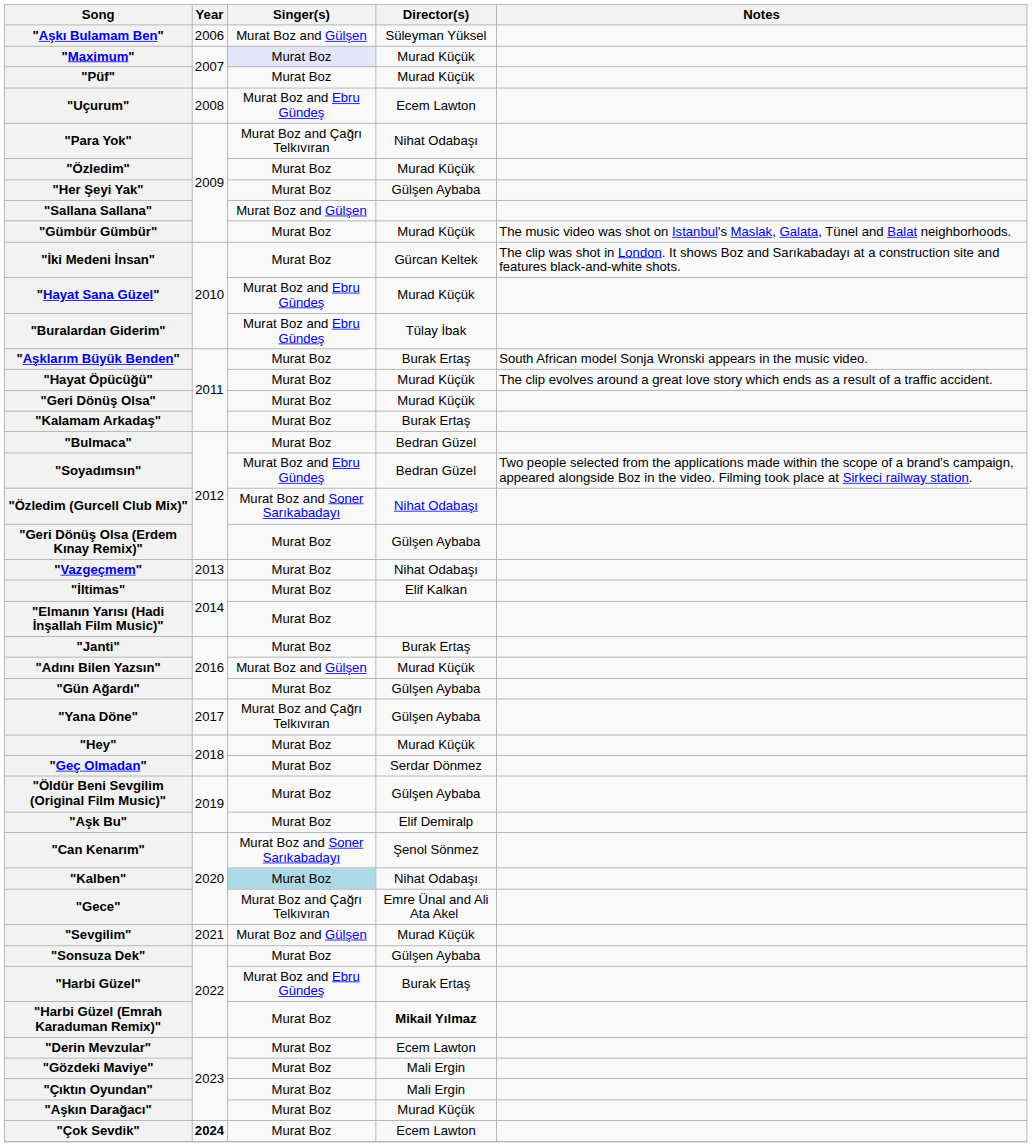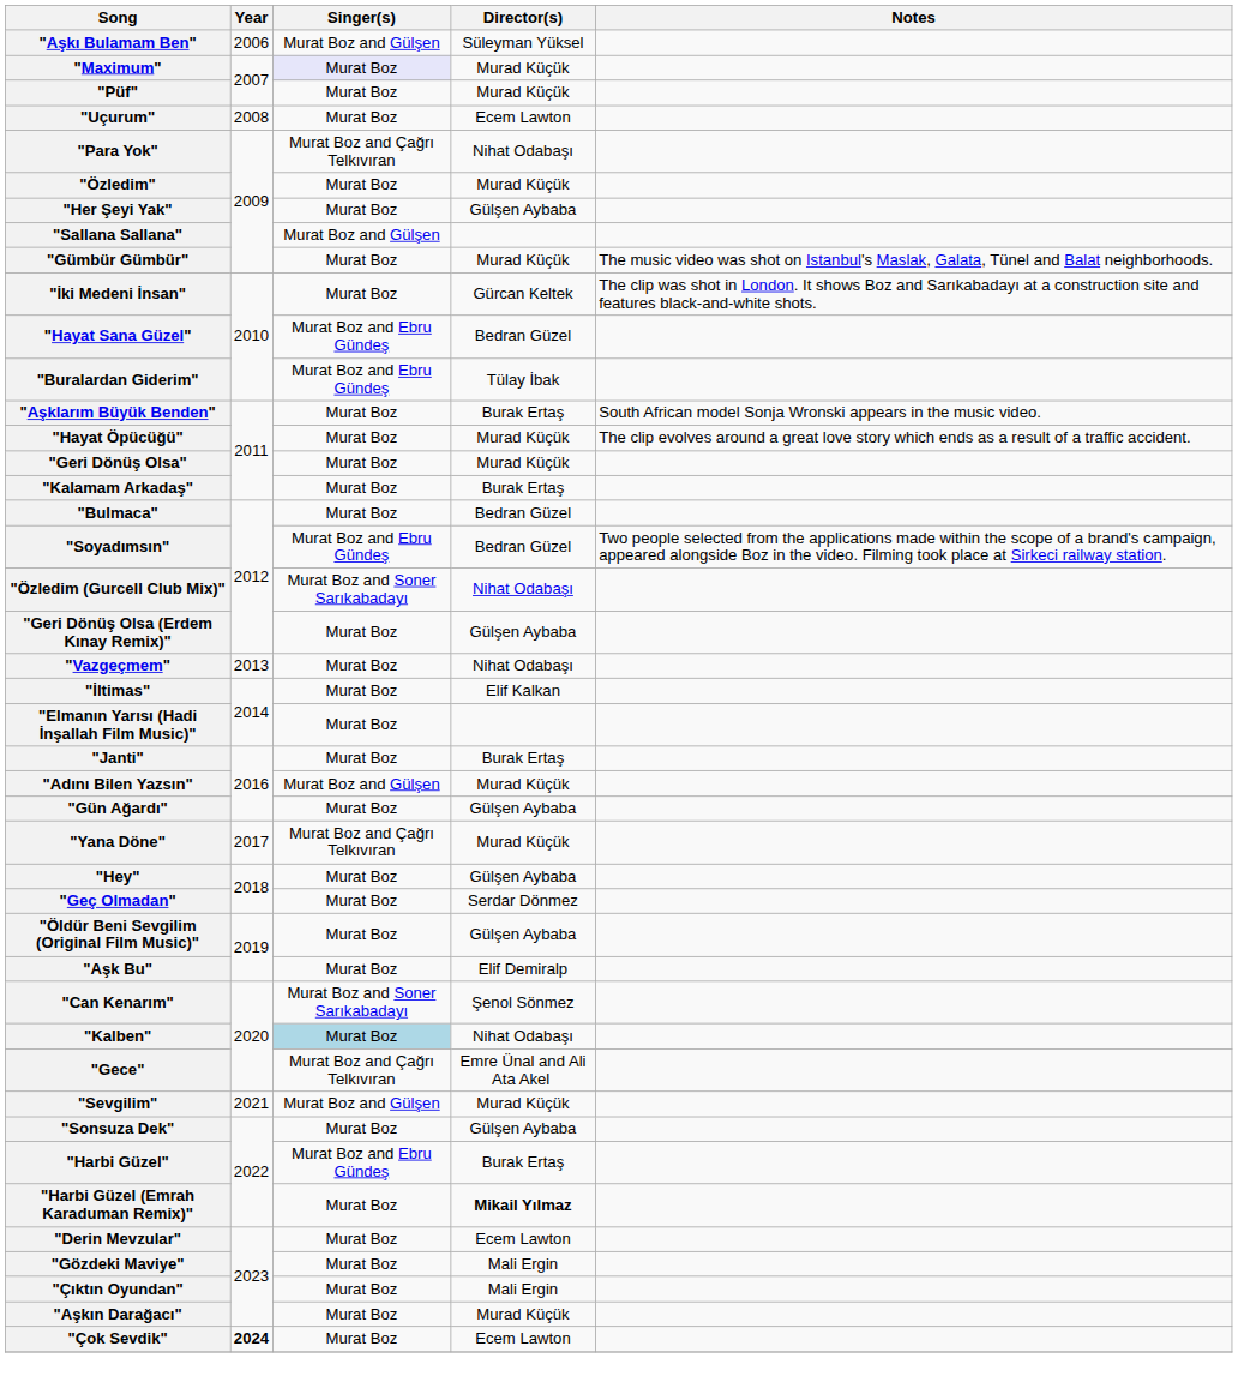 <table class="wikitable sortable plainrowheaders" style="text-align:center;">
 <tr>
 <th scope="col">Song</th>
 <th scope="col">Year</th>
 <th scope="col">Singer(s)</th>
 <th scope="col">Director(s)</th>
 <th scope="col" class="unsortable" style="width: 40em;">Notes</th>
 </tr>
 <tr>
 <th scope="row">"<a href='#'>Aşkı Bulamam Ben</a>"</th>
 <td style="text-align:center;">2006</td>
 <td>Murat Boz and <a href='#'>Gülşen</a></td>
 <td>Süleyman Yüksel</td>
 <td style="text-align:left;"></td>
 </tr>
 <tr>
 <th scope="row">"<a href='#'>Maximum</a>"</th>
 <td rowspan=2>2007</td>
 <td style="background: lavender;">Murat Boz</td>
 <td>Murad Küçük</td>
 <td style="text-align:left;"></td>
 </tr>
 <tr>
 <th scope="row">"Püf"</th>
 <td>Murat Boz</td>
 <td>Murad Küçük</td>
 <td style="text-align:left;"></td>
 </tr>
 <tr>
 <th scope="row">"Uçurum"</th>
 <td style="text-align:center;">2008</td>
-<td>Murat Boz and <a href='#'>Ebru Gündeş</a></td>
+<td>Murat Boz</td>
 <td>Ecem Lawton</td>
 <td style="text-align:left;"></td>
 </tr>
 <tr>
 <th scope="row">"Para Yok"</th>
 <td rowspan=5>2009</td>
 <td>Murat Boz and Çağrı Telkıvıran</td>
 <td>Nihat Odabaşı</td>
 <td style="text-align:left;"></td>
 </tr>
 <tr>
 <th scope="row">"Özledim"</th>
 <td>Murat Boz</td>
 <td>Murad Küçük</td>
 <td style="text-align:left;"></td>
 </tr>
 <tr>
 <th scope="row">"Her Şeyi Yak"</th>
 <td>Murat Boz</td>
 <td>Gülşen Aybaba</td>
 <td style="text-align:left;"></td>
 </tr>
 <tr>
 <th scope="row">"Sallana Sallana"</th>
 <td>Murat Boz and <a href='#'>Gülşen</a></td>
 <td></td>
 <td style="text-align:left;"></td>
 </tr>
 <tr>
 <th scope="row">"Gümbür Gümbür"</th>
 <td>Murat Boz</td>
 <td>Murad Küçük</td>
 <td style="text-align:left;">The music video was shot on <a href='#'>Istanbul</a>'s <a href='#'>Maslak</a>, <a href='#'>Galata</a>, Tünel and <a href='#'>Balat</a> neighborhoods.</td>
 </tr>
 <tr>
 <th scope="row">"İki Medeni İnsan"</th>
 <td rowspan=3>2010</td>
 <td>Murat Boz</td>
 <td>Gürcan Keltek</td>
 <td style="text-align:left;">The clip was shot in <a href='#'>London</a>. It shows Boz and Sarıkabadayı at a construction site and features black-and-white shots.</td>
 </tr>
 <tr>
 <th scope="row">"<a href='#'>Hayat Sana Güzel</a>"</th>
 <td>Murat Boz and <a href='#'>Ebru Gündeş</a></td>
-<td>Murad Küçük</td>
+<td>Bedran Güzel</td>
 <td style="text-align:left;"></td>
 </tr>
 <tr>
 <th scope="row">"Buralardan Giderim"</th>
 <td>Murat Boz and <a href='#'>Ebru Gündeş</a></td>
 <td>Tülay İbak</td>
 <td style="text-align:left;"></td>
 </tr>
 <tr>
 <th scope="row">"<a href='#'>Aşklarım Büyük Benden</a>"</th>
 <td rowspan=4>2011</td>
 <td>Murat Boz</td>
 <td>Burak Ertaş</td>
 <td style="text-align:left;">South African model Sonja Wronski appears in the music video.</td>
 </tr>
 <tr>
 <th scope="row">"Hayat Öpücüğü"</th>
 <td>Murat Boz</td>
 <td>Murad Küçük</td>
 <td style="text-align:left;">The clip evolves around a great love story which ends as a result of a traffic accident.</td>
 </tr>
 <tr>
 <th scope="row">"Geri Dönüş Olsa"</th>
 <td>Murat Boz</td>
 <td>Murad Küçük</td>
 <td style="text-align:left;"></td>
 </tr>
 <tr>
 <th scope="row">"Kalamam Arkadaş"</th>
 <td>Murat Boz</td>
 <td>Burak Ertaş</td>
 <td style="text-align:left;"></td>
 </tr>
 <tr>
 <th scope="row">"Bulmaca"</th>
 <td rowspan=4>2012</td>
 <td>Murat Boz</td>
 <td>Bedran Güzel</td>
 <td style="text-align:left;"></td>
 </tr>
 <tr>
 <th scope="row">"Soyadımsın"</th>
 <td>Murat Boz and <a href='#'>Ebru Gündeş</a></td>
 <td>Bedran Güzel</td>
 <td style="text-align:left;">Two people selected from the applications made within the scope of a brand's campaign, appeared alongside Boz in the video. Filming took place at <a href='#'>Sirkeci railway station</a>.</td>
 </tr>
 <tr>
 <th scope="row">"Özledim (Gurcell Club Mix)"</th>
 <td>Murat Boz and <a href='#'>Soner Sarıkabadayı</a></td>
 <td><a href='#'>Nihat Odabaşı</a></td>
 <td style="text-align:left;"></td>
 </tr>
 <tr>
 <th scope="row">"Geri Dönüş Olsa (Erdem Kınay Remix)"</th>
 <td>Murat Boz</td>
 <td>Gülşen Aybaba</td>
 <td style="text-align:left;"></td>
 </tr>
 <tr>
 <th scope="row">"<a href='#'>Vazgeçmem</a>"</th>
 <td style="text-align:center;">2013</td>
 <td>Murat Boz</td>
 <td>Nihat Odabaşı</td>
 <td style="text-align:left;"></td>
 </tr>
 <tr>
 <th scope="row">"İltimas"</th>
 <td rowspan=2>2014</td>
 <td>Murat Boz</td>
 <td>Elif Kalkan</td>
 <td style="text-align:left;"></td>
 </tr>
 <tr>
 <th scope="row">"Elmanın Yarısı (Hadi İnşallah Film Music)"</th>
 <td>Murat Boz</td>
 <td></td>
 <td style="text-align:left;"></td>
 </tr>
 <tr>
 <th scope="row">"Janti"</th>
 <td rowspan=3>2016</td>
 <td>Murat Boz</td>
 <td>Burak Ertaş</td>
 <td style="text-align:left;"></td>
 </tr>
 <tr>
 <th scope="row">"Adını Bilen Yazsın"</th>
 <td>Murat Boz and <a href='#'>Gülşen</a></td>
 <td>Murad Küçük</td>
 <td style="text-align:left;"></td>
 </tr>
 <tr>
 <th scope="row">"Gün Ağardı"</th>
 <td>Murat Boz</td>
 <td>Gülşen Aybaba</td>
 <td style="text-align:left;"></td>
 </tr>
 <tr>
 <th scope="row">"Yana Döne"</th>
 <td rowspan=1>2017</td>
 <td>Murat Boz and Çağrı Telkıvıran</td>
-<td>Gülşen Aybaba</td>
+<td>Murad Küçük</td>
 <td style="text-align:left;"></td>
 </tr>
 <tr>
 <th scope="row">"Hey"</th>
 <td rowspan=2>2018</td>
 <td>Murat Boz</td>
-<td>Murad Küçük</td>
+<td>Gülşen Aybaba</td>
 <td style="text-align:left;"></td>
 </tr>
 <tr>
 <th scope="row">"<a href='#'>Geç Olmadan</a>"</th>
 <td>Murat Boz</td>
 <td>Serdar Dönmez</td>
 <td style="text-align:left;"></td>
 </tr>
 <tr>
 <th scope="row">"Öldür Beni Sevgilim (Original Film Music)"</th>
 <td rowspan=2>2019</td>
 <td>Murat Boz</td>
 <td>Gülşen Aybaba</td>
 <td style="text-align:left;"></td>
 </tr>
 <tr>
 <th scope="row">"Aşk Bu"</th>
 <td>Murat Boz</td>
 <td>Elif Demiralp</td>
 <td style="text-align:left;"></td>
 </tr>
 <tr>
 <th scope="row">"Can Kenarım"</th>
 <td rowspan=3>2020</td>
 <td>Murat Boz and <a href='#'>Soner Sarıkabadayı</a></td>
 <td>Şenol Sönmez</td>
 <td style="text-align:left;"></td>
 </tr>
 <tr>
 <th scope="row">"Kalben"</th>
 <td style="background: lightblue;">Murat Boz</td>
 <td>Nihat Odabaşı</td>
 <td style="text-align:left;"></td>
 </tr>
 <tr>
 <th scope="row">"Gece"</th>
 <td>Murat Boz and Çağrı Telkıvıran</td>
 <td>Emre Ünal and Ali Ata Akel </td>
 <td style="text-align:left;"></td>
 </tr>
 <tr>
 <th scope="row">"Sevgilim"</th>
 <td style="text-align:center;">2021</td>
 <td>Murat Boz and <a href='#'>Gülşen</a></td>
 <td>Murad Küçük</td>
 <td style="text-align:left;"></td>
 </tr>
 <tr>
 <th scope="row">"Sonsuza Dek"</th>
 <td rowspan=3>2022</td>
 <td>Murat Boz</td>
 <td>Gülşen Aybaba</td>
 <td style="text-align:left;"></td>
 </tr>
 <tr>
 <th scope="row">"Harbi Güzel"</th>
 <td>Murat Boz and <a href='#'>Ebru Gündeş</a></td>
 <td>Burak Ertaş</td>
 <td style="text-align:left;"></td>
 </tr>
 <tr>
 <th scope="row">"Harbi Güzel (Emrah Karaduman Remix)"</th>
 <td>Murat Boz</td>
 <td><strong>Mikail Yılmaz</strong></td>
 <td style="text-align:left;"></td>
 </tr>
 <tr>
 <th scope="row">"Derin Mevzular"</th>
 <td rowspan=4>2023</td>
 <td>Murat Boz</td>
 <td>Ecem Lawton</td>
 <td style="text-align:left;"></td>
 </tr>
 <tr>
 <th scope="row">"Gözdeki Maviye"</th>
 <td>Murat Boz</td>
 <td>Mali Ergin</td>
 <td style="text-align:left;"></td>
 </tr>
 <tr>
 <th scope="row">"Çıktın Oyundan"</th>
 <td>Murat Boz</td>
 <td>Mali Ergin</td>
 <td style="text-align:left;"></td>
 </tr>
 <tr>
 <th scope="row">"Aşkın Darağacı"</th>
 <td>Murat Boz</td>
 <td>Murad Küçük</td>
 <td style="text-align:left;"></td>
 </tr>
 <tr>
 <th scope="row">"Çok Sevdik"</th>
 <td rowspan=1><strong>2024</strong></td>
 <td>Murat Boz</td>
 <td>Ecem Lawton</td>
 <td style="text-align:left;"></td>
 </tr>
 <tr>
 </tr>
 </table>
